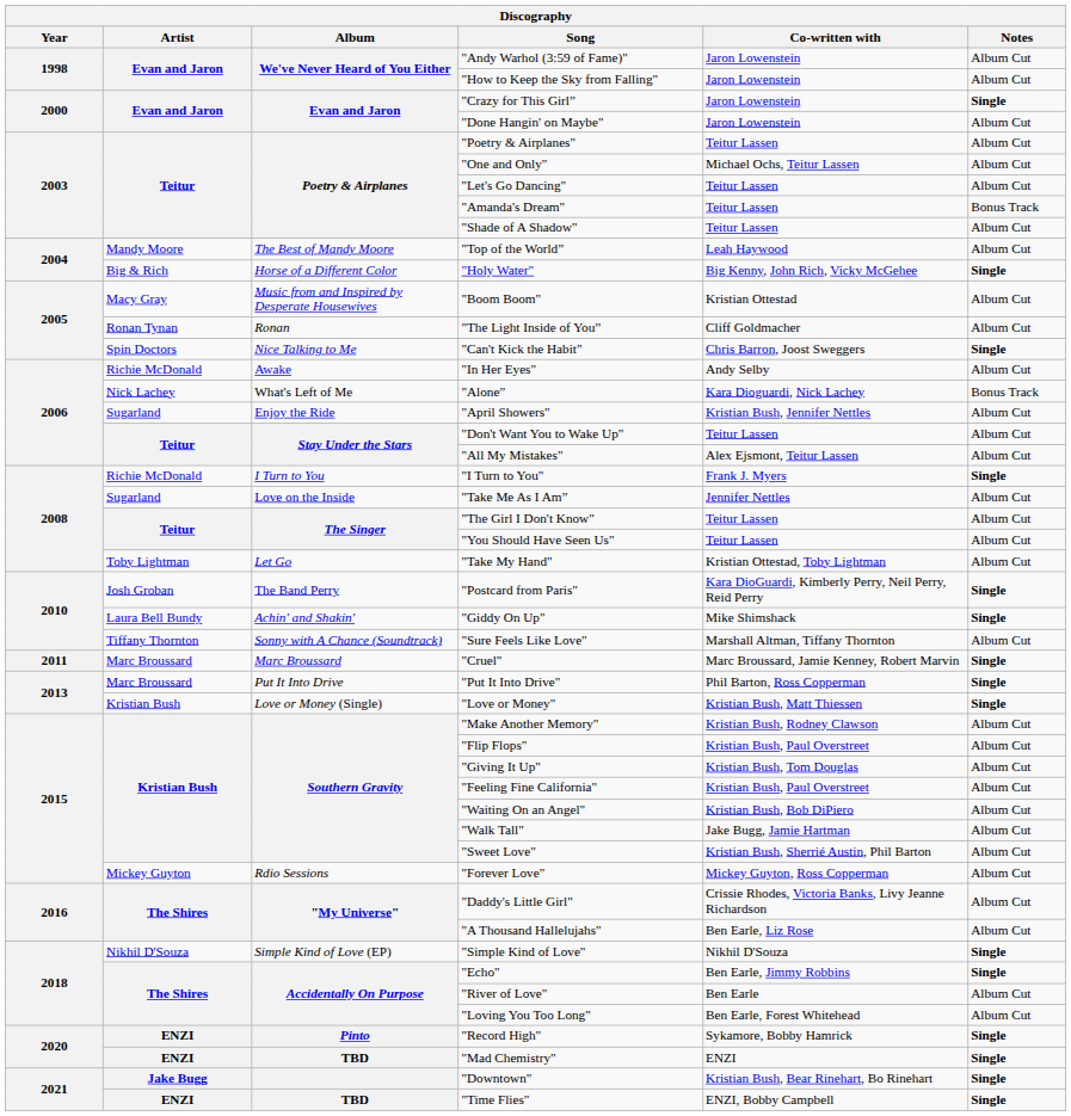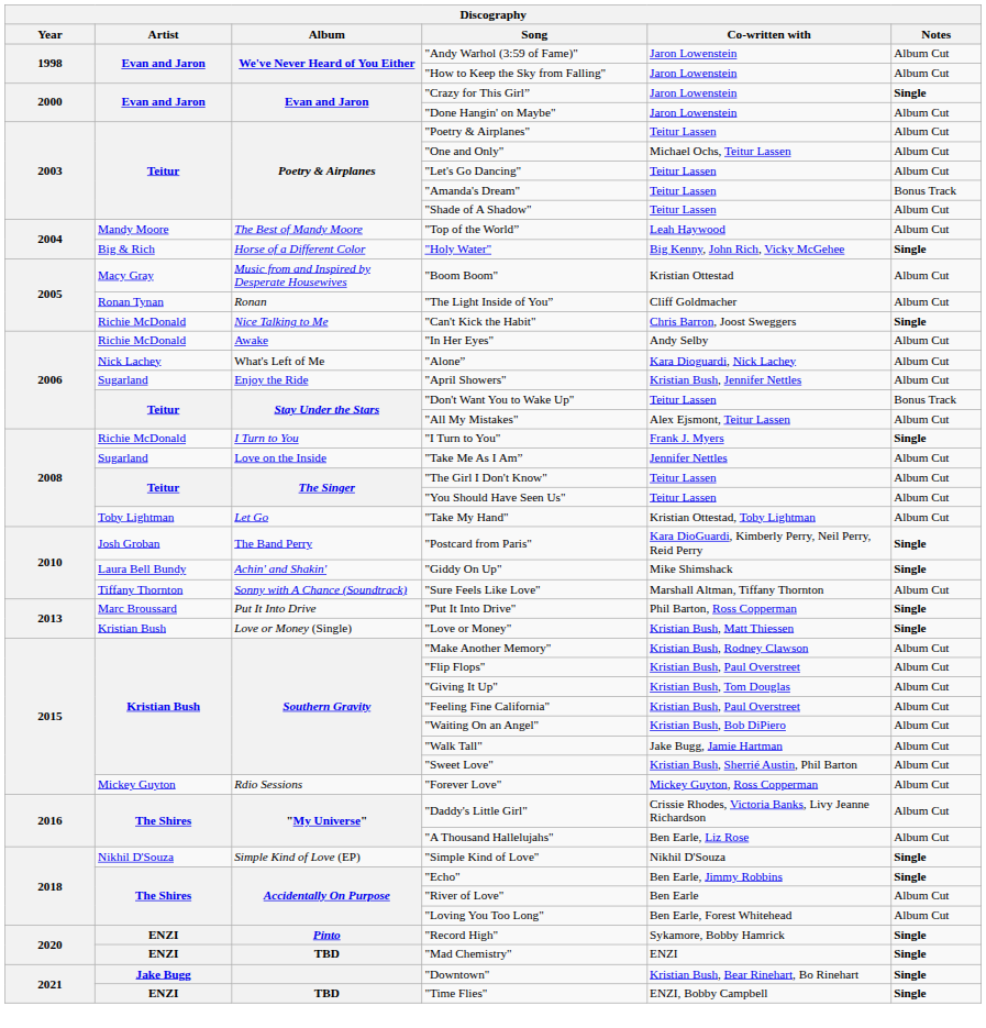 <table class="wikitable sortable">
 <tr>
 <th colspan="6">Discography</th>
 </tr>
 <tr style="background:#ccc;">
 <th style="width:110px;">Year</th>
 <th style="width:170px;">Artist</th>
 <th style="width:240px;">Album</th>
 <th style="width:285px;">Song</th>
 <th style="width:310px;">Co-written with</th>
 <th style="width:110px;">Notes</th>
 </tr>
 <tr>
 <th rowspan="2">1998</th>
 <th rowspan="2"><a href='#'>Evan and Jaron</a></th>
 <th rowspan="2"><a href='#'>We've Never Heard of You Either</a></th>
 <td>"Andy Warhol (3:59 of Fame)"</td>
 <td><a href='#'>Jaron Lowenstein</a></td>
 <td>Album Cut</td>
 </tr>
 <tr>
 <td>"How to Keep the Sky from Falling"</td>
 <td><a href='#'>Jaron Lowenstein</a></td>
 <td>Album Cut</td>
 </tr>
 <tr>
 <th rowspan="2">2000</th>
 <th rowspan="2"><a href='#'>Evan and Jaron</a></th>
 <th rowspan="2"><em><a href='#'></em>Evan and Jaron<em></a></em></th>
 <td>"Crazy for This Girl”</td>
 <td><a href='#'>Jaron Lowenstein</a></td>
 <td><strong>Single</strong></td>
 </tr>
 <tr>
 <td>"Done Hangin' on Maybe"</td>
 <td><a href='#'>Jaron Lowenstein</a></td>
 <td>Album Cut</td>
 </tr>
 <tr>
 <th rowspan="5">2003</th>
 <th rowspan="5"><a href='#'>Teitur</a></th>
 <th rowspan="5"><em>Poetry & Airplanes</em></th>
 <td>"Poetry & Airplanes"</td>
 <td><a href='#'>Teitur Lassen</a></td>
 <td>Album Cut</td>
 </tr>
 <tr>
 <td>"One and Only"</td>
 <td>Michael Ochs, <a href='#'>Teitur Lassen</a></td>
 <td>Album Cut</td>
 </tr>
 <tr>
 <td>"Let's Go Dancing"</td>
 <td><a href='#'>Teitur Lassen</a></td>
 <td>Album Cut</td>
 </tr>
 <tr>
 <td>"Amanda's Dream"</td>
 <td><a href='#'>Teitur Lassen</a></td>
 <td>Bonus Track</td>
 </tr>
 <tr>
 <td>"Shade of A Shadow"</td>
 <td><a href='#'>Teitur Lassen</a></td>
 <td>Album Cut</td>
 </tr>
 <tr>
 <th rowspan="2">2004</th>
 <td><a href='#'>Mandy Moore</a></td>
 <td><em><a href='#'>The Best of Mandy Moore</a></em></td>
 <td>"Top of the World”</td>
 <td><a href='#'>Leah Haywood</a></td>
 <td>Album Cut</td>
 </tr>
 <tr>
 <td><a href='#'>Big & Rich</a></td>
 <td><em><a href='#'>Horse of a Different Color</a></em></td>
 <td><a href='#'>"Holy Water"</a></td>
 <td><a href='#'>Big Kenny</a>, <a href='#'>John Rich</a>, <a href='#'>Vicky McGehee</a></td>
 <td><strong>Single</strong></td>
 </tr>
 <tr>
 <th rowspan="3">2005</th>
 <td><a href='#'>Macy Gray</a></td>
 <td><em><a href='#'>Music from and Inspired by Desperate Housewives</a></em></td>
 <td>"Boom Boom"</td>
 <td>Kristian Ottestad</td>
 <td>Album Cut</td>
 </tr>
 <tr>
 <td><a href='#'>Ronan Tynan</a></td>
 <td><em>Ronan</em></td>
 <td>"The Light Inside of You”</td>
 <td>Cliff Goldmacher</td>
 <td>Album Cut</td>
 </tr>
 <tr>
-<td><a href='#'>Spin Doctors</a></td>
+<td><a href='#'>Richie McDonald</a></td>
 <td><em><a href='#'>Nice Talking to Me</a></em></td>
 <td>"Can't Kick the Habit"</td>
 <td><a href='#'>Chris Barron</a>, Joost Sweggers</td>
 <td><strong>Single</strong></td>
 </tr>
 <tr>
 <th rowspan="5">2006</th>
 <td><a href='#'>Richie McDonald</a></td>
 <td><a href='#'>Awake</a></td>
 <td>"In Her Eyes"</td>
 <td>Andy Selby</td>
 <td>Album Cut</td>
 </tr>
 <tr>
 <td><a href='#'>Nick Lachey</a></td>
 <td>What's Left of Me</td>
 <td>"Alone”</td>
 <td><a href='#'>Kara Dioguardi</a>, <a href='#'>Nick Lachey</a></td>
-<td>Bonus Track</td>
+<td>Album Cut</td>
 </tr>
 <tr>
 <td><a href='#'>Sugarland</a></td>
 <td><a href='#'>Enjoy the Ride</a></td>
 <td>"April Showers"</td>
 <td><a href='#'>Kristian Bush</a>, <a href='#'>Jennifer Nettles</a></td>
 <td>Album Cut</td>
 </tr>
 <tr>
 <th rowspan="2"><a href='#'>Teitur</a></th>
 <th rowspan="2"><em><a href='#'>Stay Under the Stars</a></em></th>
 <td>"Don't Want You to Wake Up"</td>
 <td><a href='#'>Teitur Lassen</a></td>
-<td>Album Cut</td>
+<td>Bonus Track</td>
 </tr>
 <tr>
 <td>"All My Mistakes"</td>
 <td>Alex Ejsmont, <a href='#'>Teitur Lassen</a></td>
 <td>Album Cut</td>
 </tr>
 <tr>
 <th rowspan="5">2008</th>
 <td><a href='#'>Richie McDonald</a></td>
 <td><a href='#'><em>I Turn to You</em></a></td>
 <td>"I Turn to You"</td>
 <td><a href='#'>Frank J. Myers</a></td>
 <td><strong>Single</strong></td>
 </tr>
 <tr>
 <td><a href='#'>Sugarland</a></td>
 <td><a href='#'>Love on the Inside</a></td>
 <td>"Take Me As I Am”</td>
 <td><a href='#'>Jennifer Nettles</a></td>
 <td>Album Cut</td>
 </tr>
 <tr>
 <th rowspan="2"><a href='#'>Teitur</a></th>
 <th rowspan="2"><a href='#'><em>The Singer</em></a></th>
 <td>"The Girl I Don't Know"</td>
 <td><a href='#'>Teitur Lassen</a></td>
 <td>Album Cut</td>
 </tr>
 <tr>
 <td>"You Should Have Seen Us"</td>
 <td><a href='#'>Teitur Lassen</a></td>
 <td>Album Cut</td>
 </tr>
 <tr>
 <td><a href='#'>Toby Lightman</a></td>
 <td><em><a href='#'>Let Go</a></em></td>
 <td>"Take My Hand"</td>
 <td>Kristian Ottestad, <a href='#'>Toby Lightman</a></td>
 <td>Album Cut</td>
 </tr>
 <tr>
 <th rowspan="3">2010</th>
 <td><a href='#'>Josh Groban</a></td>
 <td><a href='#'>The Band Perry</a></td>
 <td>"Postcard from Paris"</td>
 <td><a href='#'>Kara DioGuardi</a>, Kimberly Perry, Neil Perry, Reid Perry</td>
 <td><strong>Single</strong></td>
 </tr>
 <tr>
 <td><a href='#'>Laura Bell Bundy</a></td>
 <td><em><a href='#'>Achin' and Shakin'</a></em></td>
 <td>"Giddy On Up"</td>
 <td>Mike Shimshack</td>
 <td><strong>Single</strong></td>
 </tr>
 <tr>
 <td><a href='#'>Tiffany Thornton</a></td>
 <td><em><a href='#'>Sonny with A Chance (Soundtrack)</a></em></td>
 <td>"Sure Feels Like Love"</td>
 <td>Marshall Altman, Tiffany Thornton</td>
 <td>Album Cut</td>
-</tr>
-<tr>
-<th rowspan="1">2011</th>
-<td><a href='#'>Marc Broussard</a></td>
-<td><em><a href='#'>Marc Broussard</a></em></td>
-<td>"Cruel"</td>
-<td>Marc Broussard, Jamie Kenney, Robert Marvin</td>
-<td><strong>Single</strong></td>
 </tr>
 <tr>
 <th rowspan="2">2013</th>
 <td><a href='#'>Marc Broussard</a></td>
 <td><em>Put It Into Drive</em></td>
 <td>"Put It Into Drive"</td>
 <td>Phil Barton, <a href='#'>Ross Copperman</a></td>
 <td><strong>Single</strong></td>
 </tr>
 <tr>
 <td><a href='#'>Kristian Bush</a></td>
 <td><em>Love or Money</em> (Single)</td>
 <td>"Love or Money"</td>
 <td><a href='#'>Kristian Bush</a>, <a href='#'>Matt Thiessen</a></td>
 <td><strong>Single</strong></td>
 </tr>
 <tr>
 <th rowspan="8">2015</th>
 <th rowspan="7"><a href='#'>Kristian Bush</a></th>
 <th rowspan="7"><em><a href='#'>Southern Gravity</a></em></th>
 <td>"Make Another Memory"</td>
 <td><a href='#'>Kristian Bush</a>, <a href='#'>Rodney Clawson</a></td>
 <td>Album Cut</td>
 </tr>
 <tr>
 <td>"Flip Flops"</td>
 <td><a href='#'>Kristian Bush</a>, <a href='#'>Paul Overstreet</a></td>
 <td>Album Cut</td>
 </tr>
 <tr>
 <td>"Giving It Up"</td>
 <td><a href='#'>Kristian Bush</a>, <a href='#'>Tom Douglas</a></td>
 <td>Album Cut</td>
 </tr>
 <tr>
 <td>"Feeling Fine California"</td>
 <td><a href='#'>Kristian Bush</a>, <a href='#'>Paul Overstreet</a></td>
 <td>Album Cut</td>
 </tr>
 <tr>
 <td>"Waiting On an Angel"</td>
 <td><a href='#'>Kristian Bush</a>, <a href='#'>Bob DiPiero</a></td>
 <td>Album Cut</td>
 </tr>
 <tr>
 <td>"Walk Tall"</td>
 <td>Jake Bugg, <a href='#'>Jamie Hartman</a></td>
 <td>Album Cut</td>
 </tr>
 <tr>
 <td>"Sweet Love"</td>
 <td><a href='#'>Kristian Bush</a>, <a href='#'>Sherrié Austin</a>, Phil Barton</td>
 <td>Album Cut</td>
 </tr>
 <tr>
 <td><a href='#'>Mickey Guyton</a></td>
 <td><em>Rdio Sessions</em></td>
 <td>"Forever Love"</td>
 <td><a href='#'>Mickey Guyton</a>, <a href='#'>Ross Copperman</a></td>
 <td>Album Cut</td>
 </tr>
 <tr>
 <th rowspan="2">2016</th>
 <th rowspan="2"><a href='#'>The Shires</a></th>
 <th rowspan="2">"<a href='#'>My Universe</a>"</th>
 <td>"Daddy's Little Girl"</td>
 <td>Crissie Rhodes, <a href='#'>Victoria Banks</a>, Livy Jeanne Richardson</td>
 <td>Album Cut</td>
 </tr>
 <tr>
 <td>"A Thousand Hallelujahs"</td>
 <td>Ben Earle, <a href='#'>Liz Rose</a></td>
 <td>Album Cut</td>
 </tr>
 <tr>
 <th rowspan="4">2018</th>
 <td><a href='#'>Nikhil D'Souza</a></td>
 <td><em>Simple Kind of Love</em> (EP)</td>
 <td>"Simple Kind of Love"</td>
 <td>Nikhil D'Souza</td>
 <td><strong>Single</strong></td>
 </tr>
 <tr>
 <th rowspan="3"><a href='#'>The Shires</a></th>
 <th rowspan="3"><em><a href='#'>Accidentally On Purpose</a></em></th>
 <td>"Echo"</td>
 <td>Ben Earle, <a href='#'>Jimmy Robbins</a></td>
 <td><strong>Single</strong></td>
 </tr>
 <tr>
 <td>"River of Love"</td>
 <td>Ben Earle</td>
 <td>Album Cut</td>
 </tr>
 <tr>
 <td>"Loving You Too Long"</td>
 <td>Ben Earle, Forest Whitehead</td>
 <td>Album Cut</td>
 </tr>
 <tr>
 <th rowspan="2">2020</th>
 <th rowspan="1">ENZI</th>
 <th rowspan="1"><em><a href='#'>Pinto</a></em></th>
 <td>"Record High"</td>
 <td>Sykamore, Bobby Hamrick</td>
 <td><strong>Single</strong></td>
 </tr>
 <tr>
 <th rowspan="1">ENZI</th>
 <th rowspan="1">TBD</th>
 <td>"Mad Chemistry"</td>
 <td>ENZI</td>
 <td><strong>Single</strong></td>
 </tr>
 <tr>
 <th rowspan="2">2021</th>
 <th rowspan="1"><a href='#'>Jake Bugg</a></th>
 <th rowspan="1"></th>
 <td>"Downtown"</td>
 <td><a href='#'>Kristian Bush</a>, <a href='#'>Bear Rinehart</a>, Bo Rinehart</td>
 <td><strong>Single</strong></td>
 </tr>
 <tr>
 <th rowspan="1">ENZI</th>
 <th rowspan="1">TBD</th>
 <td>"Time Flies"</td>
 <td>ENZI, Bobby Campbell</td>
 <td><strong>Single</strong></td>
 </tr>
 </table>
